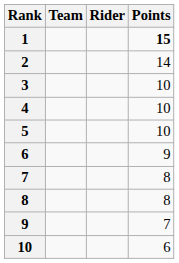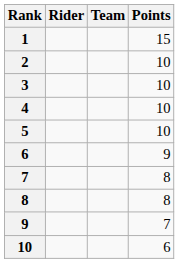 <table class="wikitable">
 <tr>
 <th scope="col">Rank</th>
+<th scope="col">Rider</th>
 <th scope="col">Team</th>
-<th scope="col">Rider</th>
 <th scope="col">Points</th>
 </tr>
 <tr>
 <th scope="row">1</th>
+<td> </td>
 <td></td>
-<td> </td>
-<td align="right"><strong>15</strong></td>
+<td align="right">15</td>
 </tr>
 <tr>
 <th scope="row">2</th>
 <td></td>
 <td></td>
-<td align="right">14</td>
+<td align="right">10</td>
 </tr>
 <tr>
 <th scope="row">3</th>
 <td></td>
 <td></td>
 <td align="right">10</td>
 </tr>
 <tr>
 <th scope="row">4</th>
 <td></td>
 <td></td>
 <td align="right">10</td>
 </tr>
 <tr>
 <th scope="row">5</th>
 <td></td>
 <td></td>
 <td align="right">10</td>
 </tr>
 <tr>
 <th scope="row">6</th>
 <td></td>
 <td></td>
 <td align="right">9</td>
 </tr>
 <tr>
 <th scope="row">7</th>
 <td></td>
 <td></td>
 <td align="right">8</td>
 </tr>
 <tr>
 <th scope="row">8</th>
 <td></td>
 <td></td>
 <td align="right">8</td>
 </tr>
 <tr>
 <th scope="row">9</th>
 <td></td>
 <td></td>
 <td align="right">7</td>
 </tr>
 <tr>
 <th scope="row">10</th>
 <td></td>
 <td></td>
 <td align="right">6</td>
 </tr>
 </table>
